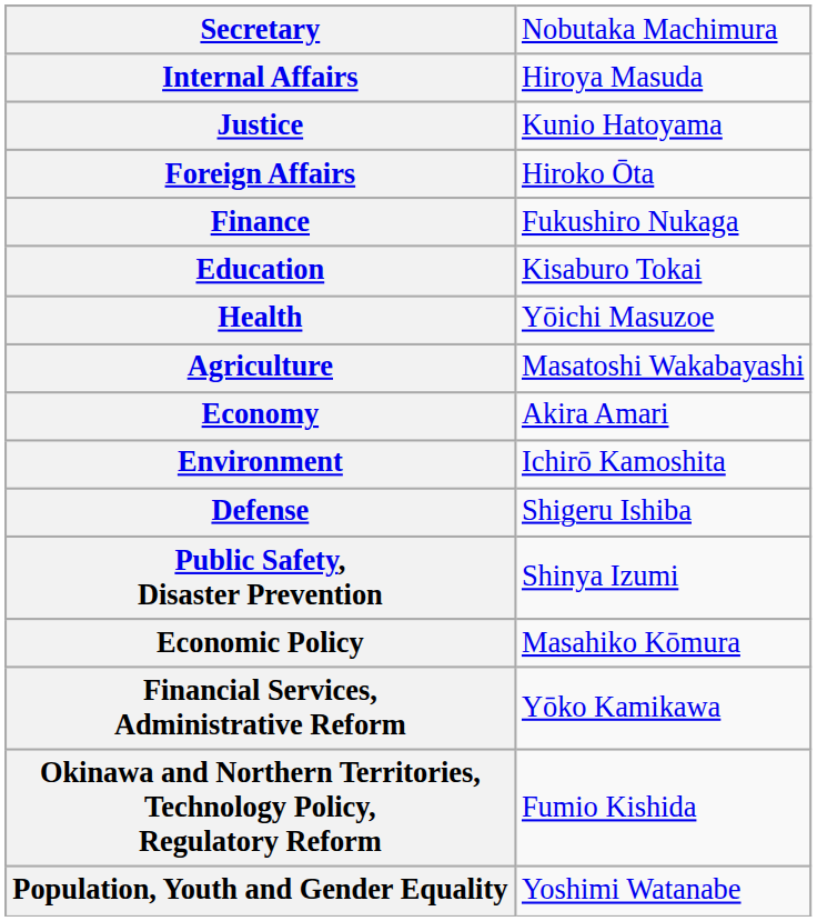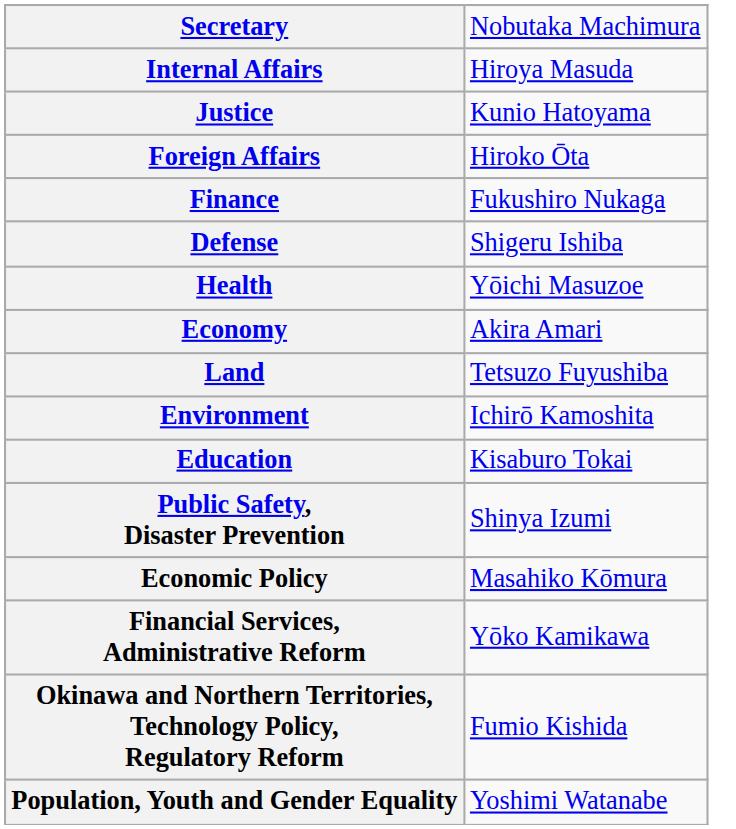 <table class="wikitable" style="font-size: 80%;">
 <tr>
 <th><a href='#'>Secretary</a></th>
 <td><a href='#'>Nobutaka Machimura</a></td>
 </tr>
 <tr>
 <th><a href='#'>Internal Affairs</a></th>
 <td><a href='#'>Hiroya Masuda</a></td>
 </tr>
 <tr>
 <th><a href='#'>Justice</a></th>
 <td><a href='#'>Kunio Hatoyama</a></td>
 </tr>
 <tr>
 <th><a href='#'>Foreign Affairs</a></th>
 <td><a href='#'>Hiroko Ōta</a></td>
 </tr>
 <tr>
 <th><a href='#'>Finance</a></th>
 <td><a href='#'>Fukushiro Nukaga</a></td>
 </tr>
 <tr>
-<th><a href='#'>Education</a></th>
-<td><a href='#'>Kisaburo Tokai</a></td>
+<th><a href='#'>Defense</a></th>
+<td><a href='#'>Shigeru Ishiba</a></td>
 </tr>
 <tr>
 <th><a href='#'>Health</a></th>
 <td><a href='#'>Yōichi Masuzoe</a></td>
 </tr>
 <tr>
-<th><a href='#'>Agriculture</a></th>
-<td><a href='#'>Masatoshi Wakabayashi</a></td>
+<th><a href='#'>Economy</a></th>
+<td><a href='#'>Akira Amari</a></td>
 </tr>
 <tr>
-<th><a href='#'>Economy</a></th>
-<td><a href='#'>Akira Amari</a></td>
+<th><a href='#'>Land</a></th>
+<td><a href='#'>Tetsuzo Fuyushiba</a></td>
 </tr>
 <tr>
 <th><a href='#'>Environment</a></th>
 <td><a href='#'>Ichirō Kamoshita</a></td>
 </tr>
 <tr>
-<th><a href='#'>Defense</a></th>
-<td><a href='#'>Shigeru Ishiba</a></td>
+<th><a href='#'>Education</a></th>
+<td><a href='#'>Kisaburo Tokai</a></td>
 </tr>
 <tr>
 <th><a href='#'>Public Safety</a>,<br>Disaster Prevention</th>
 <td><a href='#'>Shinya Izumi</a></td>
 </tr>
 <tr>
 <th>Economic Policy</th>
 <td><a href='#'>Masahiko Kōmura</a></td>
 </tr>
 <tr>
 <th>Financial Services,<br> Administrative Reform</th>
 <td><a href='#'>Yōko Kamikawa</a></td>
 </tr>
 <tr>
 <th>Okinawa and Northern Territories,<br>Technology Policy,<br>Regulatory Reform</th>
 <td><a href='#'>Fumio Kishida</a></td>
 </tr>
 <tr>
 <th>Population, Youth and Gender Equality</th>
 <td><a href='#'>Yoshimi Watanabe</a></td>
 </tr>
 </table>
